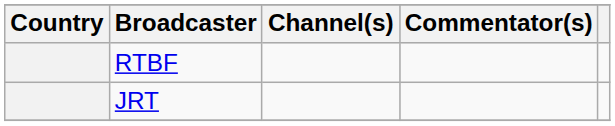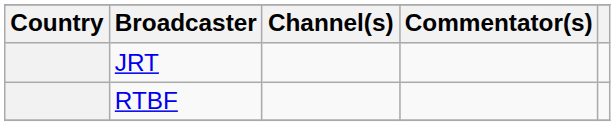 <table class="wikitable plainrowheaders">
 <tr>
 </tr>
 <tr>
 <th scope="col">Country</th>
 <th scope="col">Broadcaster</th>
 <th scope="col">Channel(s)</th>
 <th scope="col">Commentator(s)</th>
 <th scope="col"></th>
 </tr>
 <tr>
 <th scope="row"></th>
+<td><a href='#'>JRT</a></td>
+<td></td>
+<td></td>
+<td></td>
+</tr>
+<tr>
+<th scope="row"></th>
 <td><a href='#'>RTBF</a></td>
 <td></td>
 <td></td>
 <td style="text-align:center"></td>
 </tr>
 <tr>
-<th scope="row"></th>
-<td><a href='#'>JRT</a></td>
-<td></td>
-<td></td>
-<td></td>
-</tr>
-<tr>
 </tr>
 </table>
